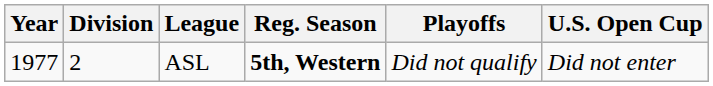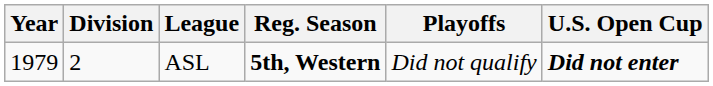 <table class="wikitable">
 <tr>
 <th>Year</th>
 <th>Division</th>
 <th>League</th>
 <th>Reg. Season</th>
 <th>Playoffs</th>
 <th>U.S. Open Cup</th>
 </tr>
 <tr>
-<td>1977</td>
+<td>1979</td>
 <td>2</td>
 <td>ASL</td>
 <td><strong>5th, Western</strong></td>
 <td><em>Did not qualify</em></td>
-<td><em>Did not enter</em></td>
+<td><strong><em>Did not enter</em></strong></td>
 </tr>
 </table>
